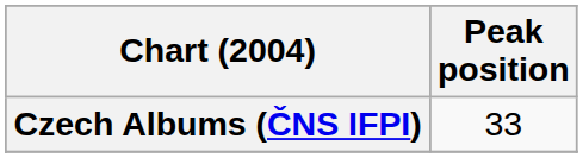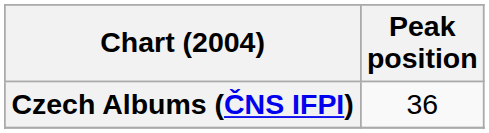 <table class="wikitable sortable plainrowheaders" style="text-align:center">
 <tr>
 <th scope="col">Chart (2004)</th>
 <th scope="col">Peak<br>position</th>
 </tr>
 <tr>
 <th scope="row">Czech Albums (<a href='#'>ČNS IFPI</a>)</th>
-<td>33</td>
+<td>36</td>
 </tr>
 <tr>
 </tr>
 <tr>
 </tr>
 </table>
